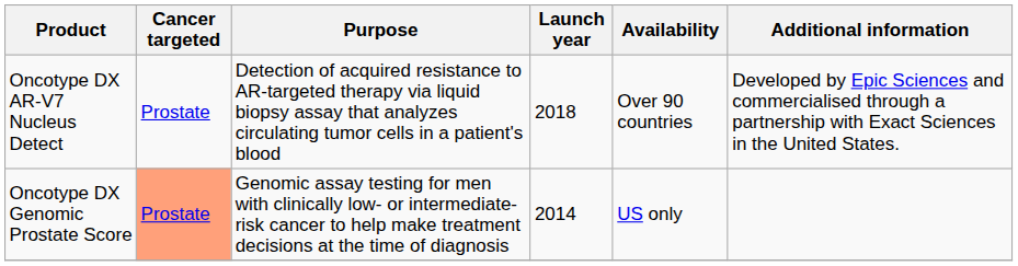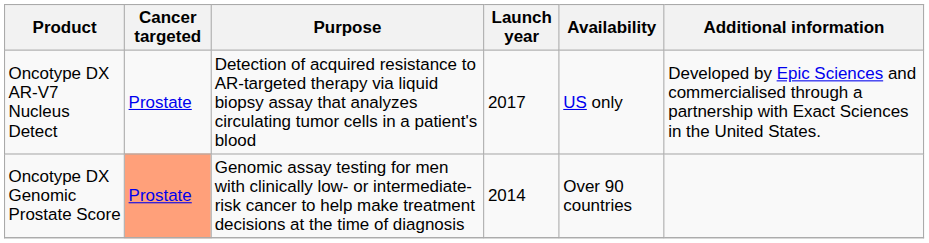 <table class="wikitable sortable">
 <tr>
 <th>Product</th>
 <th>Cancer targeted</th>
 <th>Purpose</th>
 <th>Launch year</th>
 <th>Availability</th>
 <th>Additional information</th>
 </tr>
 <tr>
 <td>Oncotype DX AR-V7 Nucleus Detect</td>
 <td><a href='#'>Prostate</a></td>
 <td>Detection of acquired resistance to AR-targeted therapy via liquid biopsy assay that analyzes circulating tumor cells in a patient's blood</td>
-<td>2018</td>
-<td>Over 90 countries</td>
+<td>2017</td>
+<td><a href='#'>US</a> only</td>
 <td>Developed by <a href='#'>Epic Sciences</a> and commercialised through a partnership with Exact Sciences in the United States.</td>
 </tr>
 <tr>
 <td>Oncotype DX Genomic Prostate Score</td>
 <td style="background: lightsalmon;"><a href='#'>Prostate</a></td>
 <td>Genomic assay testing for men with clinically low- or intermediate-risk cancer to help make treatment decisions at the time of diagnosis</td>
 <td>2014</td>
-<td><a href='#'>US</a> only</td>
+<td>Over 90 countries</td>
 <td></td>
 </tr>
 <tr>
 </tr>
 </table>
